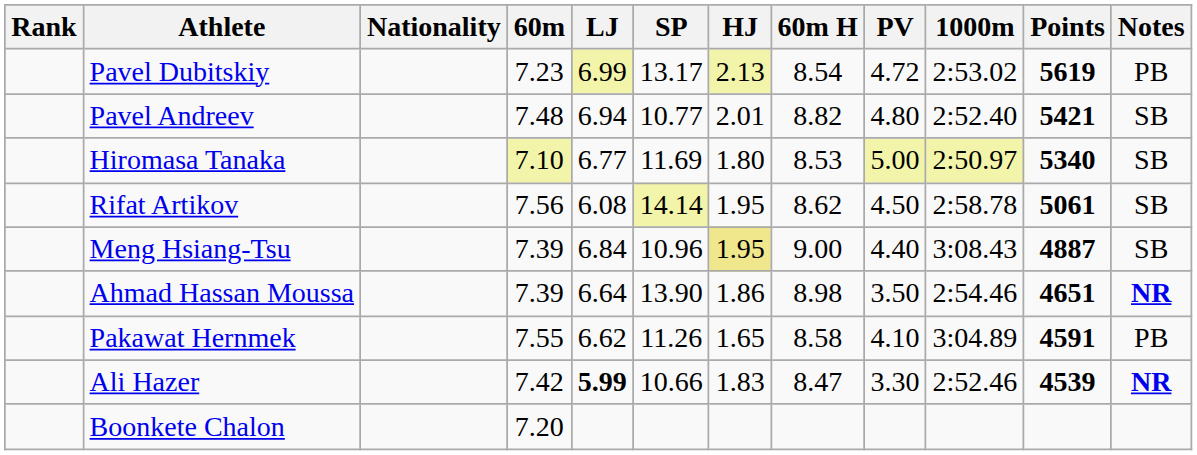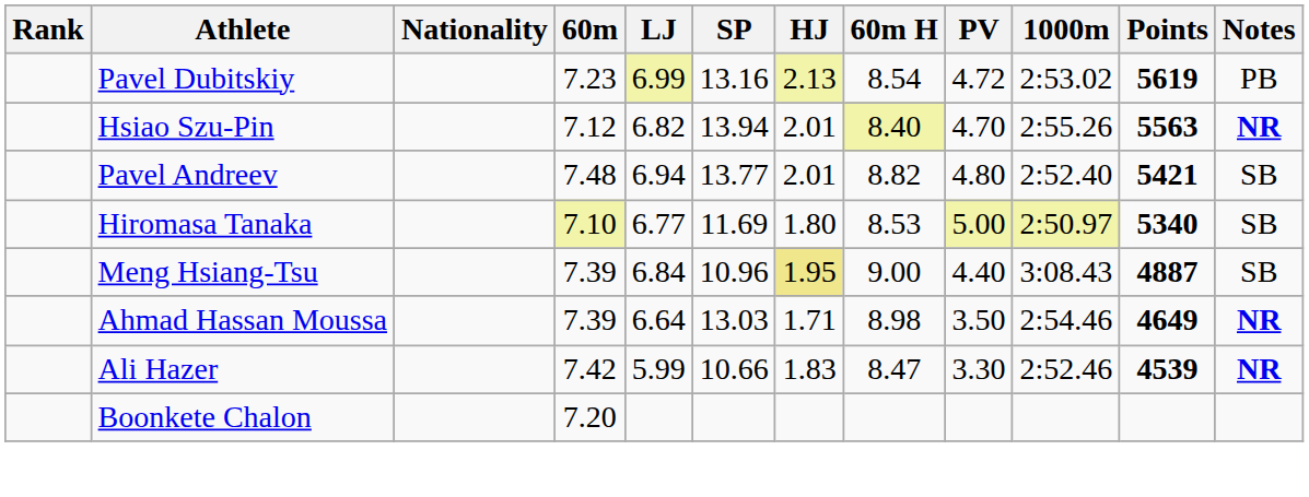 <table class="wikitable sortable" style=" text-align:center">
 <tr>
 <th>Rank</th>
 <th>Athlete</th>
 <th>Nationality</th>
 <th>60m</th>
 <th>LJ</th>
 <th>SP</th>
 <th>HJ</th>
 <th>60m H</th>
 <th>PV</th>
 <th>1000m</th>
 <th>Points</th>
 <th>Notes</th>
 </tr>
 <tr>
 <td></td>
 <td align=left><a href='#'>Pavel Dubitskiy</a></td>
 <td align=left></td>
 <td>7.23</td>
 <td bgcolor=#F2F5A9>6.99</td>
-<td>13.17</td>
+<td>13.16</td>
 <td bgcolor=#F2F5A9>2.13</td>
 <td>8.54</td>
 <td>4.72</td>
 <td>2:53.02</td>
 <td><strong>5619</strong></td>
 <td>PB</td>
 </tr>
 <tr>
 <td></td>
+<td align=left><a href='#'>Hsiao Szu-Pin</a></td>
+<td align=left></td>
+<td>7.12</td>
+<td>6.82</td>
+<td>13.94</td>
+<td>2.01</td>
+<td bgcolor=#F2F5A9>8.40</td>
+<td>4.70</td>
+<td>2:55.26</td>
+<td><strong>5563</strong></td>
+<td><strong><a href='#'>NR</a></strong></td>
+</tr>
+<tr>
+<td></td>
 <td align=left><a href='#'>Pavel Andreev</a></td>
 <td align=left></td>
 <td>7.48</td>
 <td>6.94</td>
-<td>10.77</td>
+<td>13.77</td>
 <td>2.01</td>
 <td>8.82</td>
 <td>4.80</td>
 <td>2:52.40</td>
 <td><strong>5421</strong></td>
 <td>SB</td>
 </tr>
 <tr>
 <td></td>
 <td align=left><a href='#'>Hiromasa Tanaka</a></td>
 <td align=left></td>
 <td bgcolor=#F2F5A9>7.10</td>
 <td>6.77</td>
 <td>11.69</td>
 <td>1.80</td>
 <td>8.53</td>
 <td bgcolor=#F2F5A9>5.00</td>
 <td bgcolor=#F2F5A9>2:50.97</td>
 <td><strong>5340</strong></td>
 <td>SB</td>
 </tr>
 <tr>
 <td></td>
-<td align=left><a href='#'>Rifat Artikov</a></td>
-<td align=left></td>
-<td>7.56</td>
-<td>6.08</td>
-<td bgcolor=#F2F5A9>14.14</td>
-<td>1.95</td>
-<td>8.62</td>
-<td>4.50</td>
-<td>2:58.78</td>
-<td><strong>5061</strong></td>
-<td>SB</td>
-</tr>
-<tr>
-<td></td>
 <td align=left><a href='#'>Meng Hsiang-Tsu</a></td>
 <td align=left></td>
 <td>7.39</td>
 <td>6.84</td>
 <td>10.96</td>
 <td style="background: khaki;">1.95</td>
 <td>9.00</td>
 <td>4.40</td>
 <td>3:08.43</td>
 <td><strong>4887</strong></td>
 <td>SB</td>
 </tr>
 <tr>
 <td></td>
 <td align=left><a href='#'>Ahmad Hassan Moussa</a></td>
 <td align=left></td>
 <td>7.39</td>
 <td>6.64</td>
-<td>13.90</td>
-<td>1.86</td>
+<td>13.03</td>
+<td>1.71</td>
 <td>8.98</td>
 <td>3.50</td>
 <td>2:54.46</td>
-<td><strong>4651</strong></td>
+<td><strong>4649</strong></td>
 <td><strong><a href='#'>NR</a></strong></td>
-</tr>
-<tr>
-<td></td>
-<td align=left><a href='#'>Pakawat Hernmek</a></td>
-<td align=left></td>
-<td>7.55</td>
-<td>6.62</td>
-<td>11.26</td>
-<td>1.65</td>
-<td>8.58</td>
-<td>4.10</td>
-<td>3:04.89</td>
-<td><strong>4591</strong></td>
-<td>PB</td>
 </tr>
 <tr>
 <td></td>
 <td align=left><a href='#'>Ali Hazer</a></td>
 <td align=left></td>
 <td>7.42</td>
-<td><strong>5.99</strong></td>
+<td>5.99</td>
 <td>10.66</td>
 <td>1.83</td>
 <td>8.47</td>
 <td>3.30</td>
 <td>2:52.46</td>
 <td><strong>4539</strong></td>
 <td><strong><a href='#'>NR</a></strong></td>
 </tr>
 <tr>
 <td></td>
 <td align=left><a href='#'>Boonkete Chalon</a></td>
 <td align=left></td>
 <td>7.20</td>
 <td></td>
 <td></td>
 <td></td>
 <td></td>
 <td></td>
 <td></td>
 <td><strong></strong></td>
 <td></td>
 </tr>
 </table>
